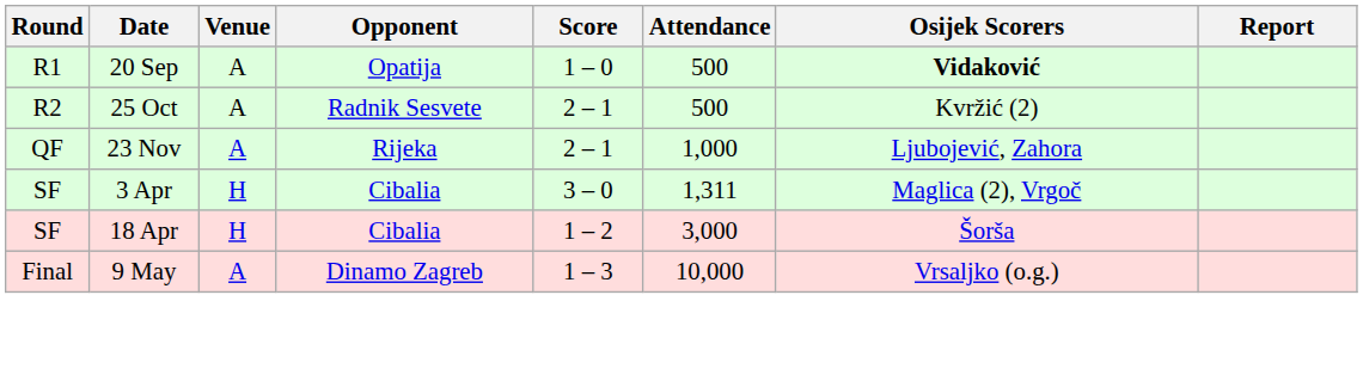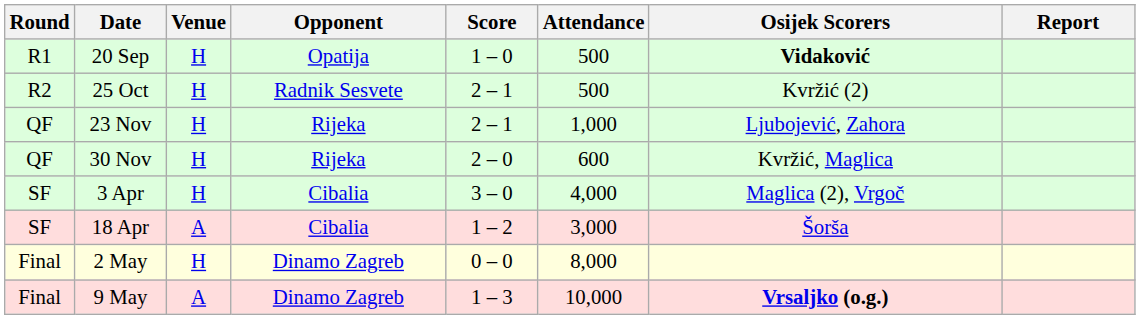 <table class="wikitable sortable" style="text-align: center; font-size:95%;">
 <tr>
 <th width="30">Round</th>
 <th width="60">Date<br></th>
 <th width="20">Venue<br></th>
 <th width="150">Opponent<br></th>
 <th width="60">Score<br></th>
 <th width="40">Attendance<br></th>
 <th width="250">Osijek Scorers</th>
 <th width="90" class="unsortable">Report</th>
 </tr>
 <tr bgcolor="#ddffdd">
 <td>R1</td>
 <td>20 Sep</td>
-<td>A</td>
+<td><a href='#'>H</a></td>
 <td><a href='#'>Opatija</a></td>
 <td>1 – 0</td>
 <td>500</td>
 <td><strong>Vidaković</strong></td>
 <td></td>
 </tr>
 <tr bgcolor="#ddffdd">
 <td>R2</td>
 <td>25 Oct</td>
-<td>A</td>
+<td><a href='#'>H</a></td>
 <td><a href='#'>Radnik Sesvete</a></td>
 <td>2 – 1</td>
 <td>500</td>
 <td>Kvržić (2)</td>
 <td></td>
 </tr>
 <tr bgcolor="#ddffdd">
 <td>QF</td>
 <td>23 Nov</td>
-<td><a href='#'>A</a></td>
+<td><a href='#'>H</a></td>
 <td><a href='#'>Rijeka</a></td>
 <td>2 – 1</td>
 <td>1,000</td>
 <td><a href='#'>Ljubojević</a>, <a href='#'>Zahora</a></td>
+<td></td>
+</tr>
+<tr bgcolor="#ddffdd">
+<td>QF</td>
+<td>30 Nov</td>
+<td><a href='#'>H</a></td>
+<td><a href='#'>Rijeka</a></td>
+<td>2 – 0</td>
+<td>600</td>
+<td>Kvržić, <a href='#'>Maglica</a></td>
 <td></td>
 </tr>
 <tr bgcolor="#ddffdd">
 <td>SF</td>
 <td>3 Apr</td>
 <td><a href='#'>H</a></td>
 <td><a href='#'>Cibalia</a></td>
 <td>3 – 0</td>
-<td>1,311</td>
+<td>4,000</td>
 <td><a href='#'>Maglica</a> (2), <a href='#'>Vrgoč</a></td>
 <td></td>
 </tr>
 <tr bgcolor="#ffdddd">
 <td>SF</td>
 <td>18 Apr</td>
-<td><a href='#'>H</a></td>
+<td><a href='#'>A</a></td>
 <td><a href='#'>Cibalia</a></td>
 <td>1 – 2</td>
 <td>3,000</td>
 <td><a href='#'>Šorša</a></td>
+<td></td>
+</tr>
+<tr bgcolor="#ffffdd">
+<td>Final</td>
+<td>2 May</td>
+<td><a href='#'>H</a></td>
+<td><a href='#'>Dinamo Zagreb</a></td>
+<td>0 – 0</td>
+<td>8,000</td>
+<td></td>
 <td></td>
 </tr>
 <tr bgcolor="#ffdddd">
 <td>Final</td>
 <td>9 May</td>
 <td><a href='#'>A</a></td>
 <td><a href='#'>Dinamo Zagreb</a></td>
 <td>1 – 3</td>
 <td>10,000</td>
-<td><a href='#'>Vrsaljko</a> (o.g.)</td>
+<td><strong><a href='#'>Vrsaljko</a> (o.g.)</strong></td>
 <td></td>
 </tr>
 </table>
